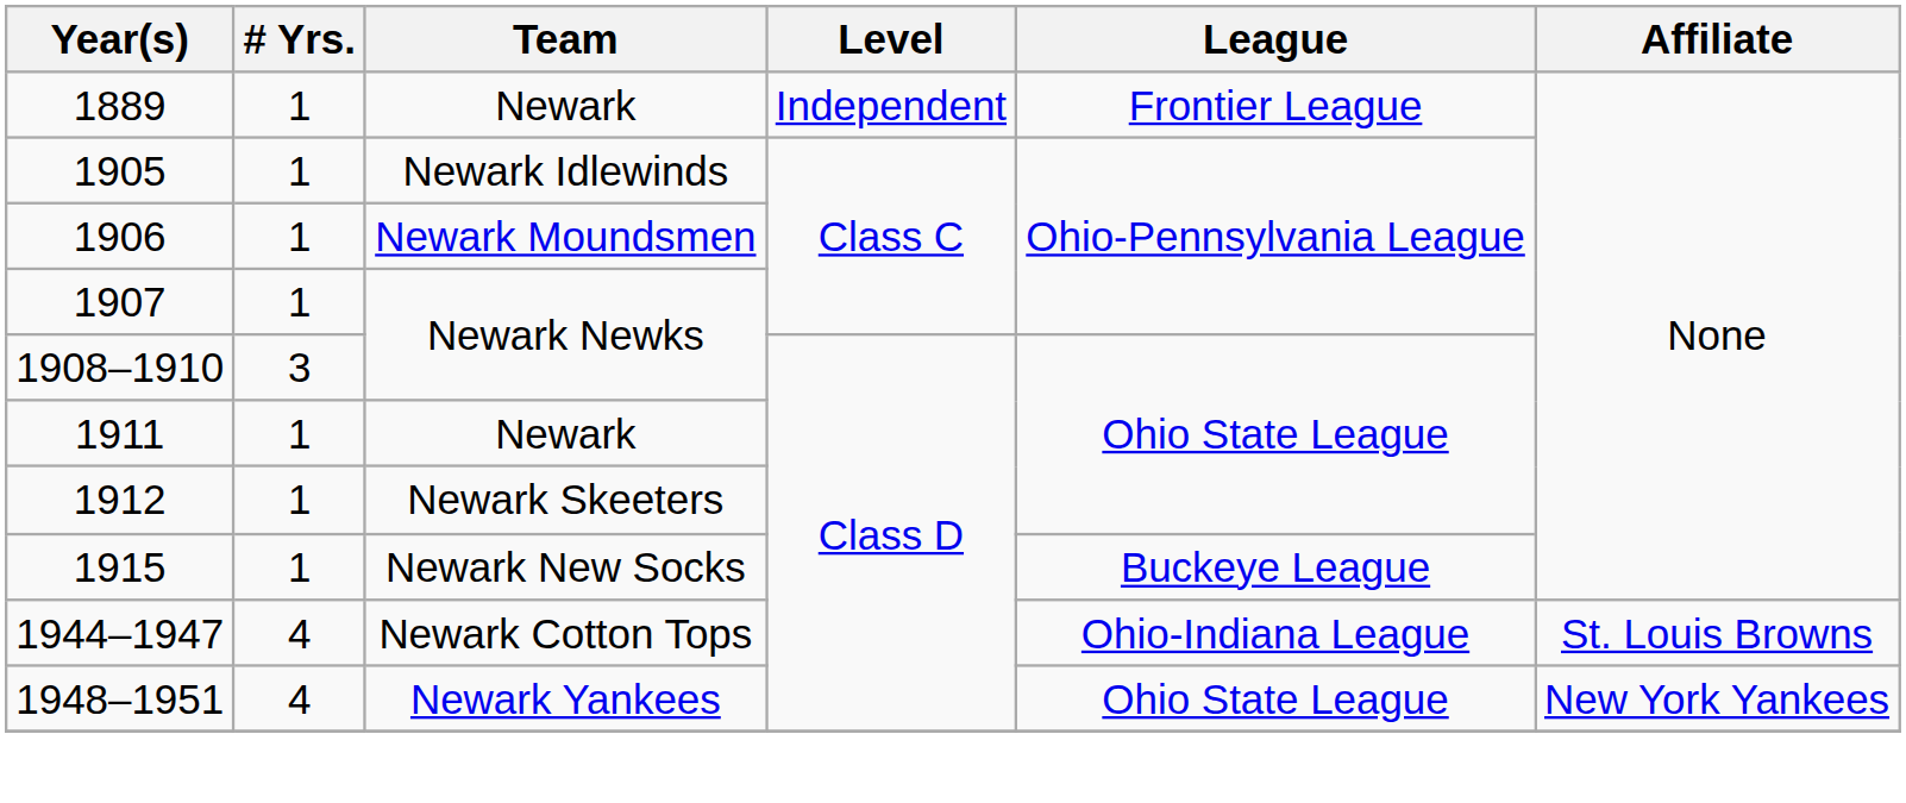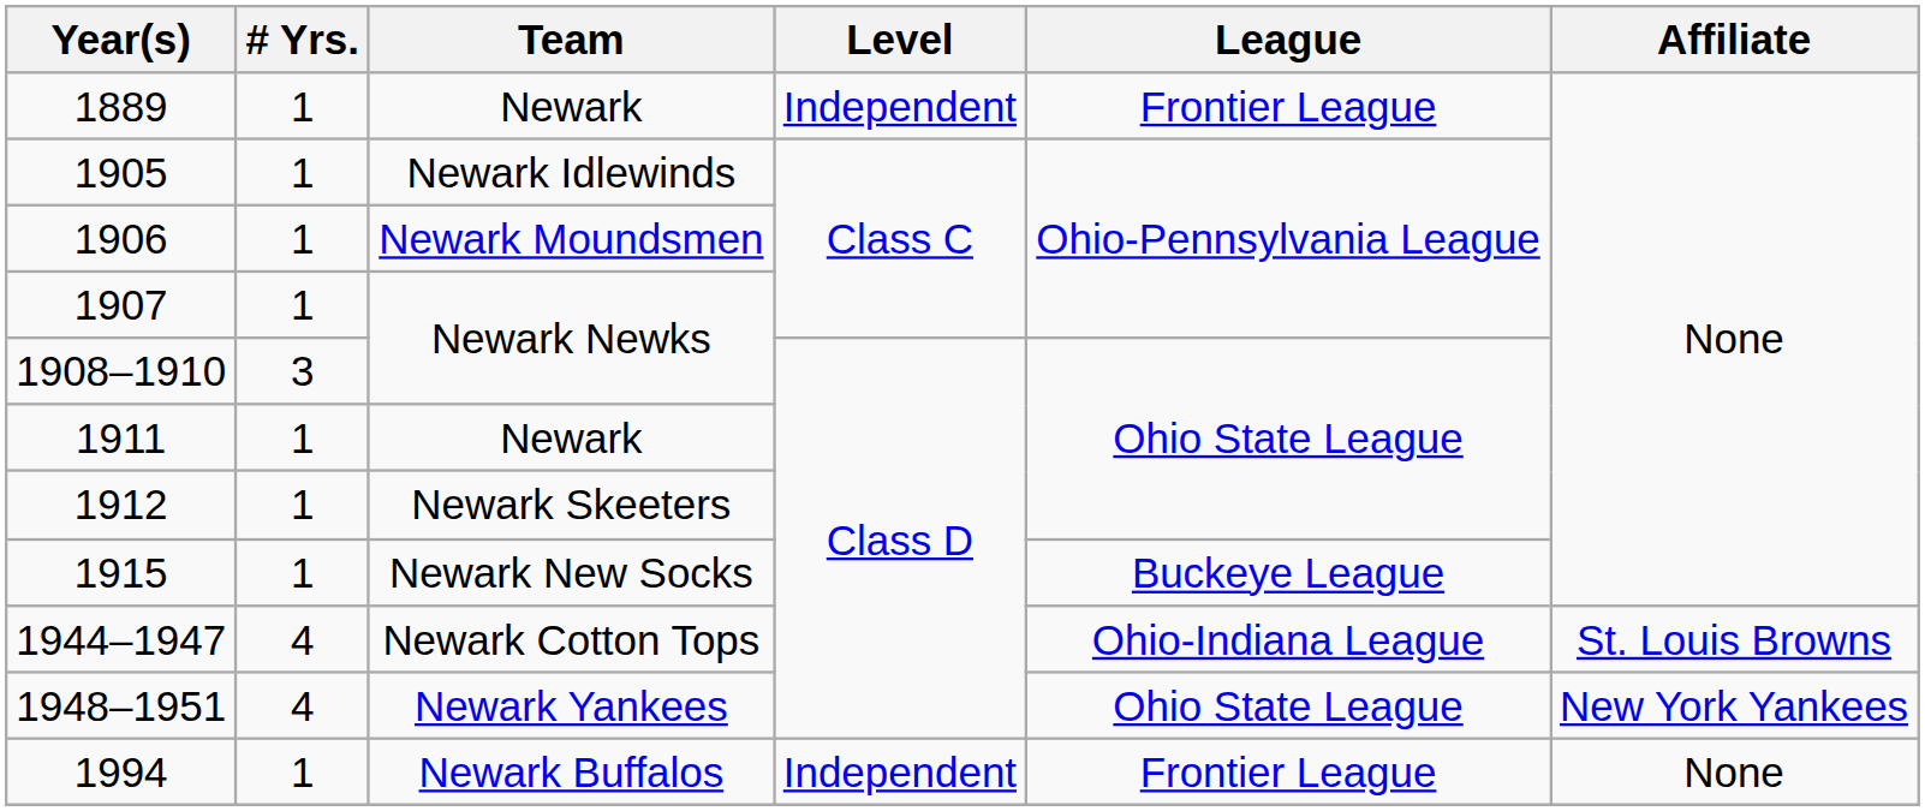 <table class="wikitable" style="text-align:center; font-size: 95%;">
 <tr>
 <th>Year(s)</th>
 <th># Yrs.</th>
 <th>Team</th>
 <th>Level</th>
 <th>League</th>
 <th>Affiliate</th>
 </tr>
 <tr>
 <td>1889</td>
 <td>1</td>
 <td>Newark</td>
 <td><a href='#'>Independent</a></td>
 <td><a href='#'>Frontier League</a></td>
 <td rowspan=8>None</td>
 </tr>
 <tr>
 <td>1905</td>
 <td>1</td>
 <td>Newark Idlewinds</td>
 <td rowspan=3><a href='#'>Class C</a></td>
 <td rowspan=3><a href='#'>Ohio-Pennsylvania League</a></td>
 </tr>
 <tr>
 <td>1906</td>
 <td>1</td>
 <td><a href='#'>Newark Moundsmen</a></td>
 </tr>
 <tr>
 <td>1907</td>
 <td>1</td>
 <td rowspan=2>Newark Newks</td>
 </tr>
 <tr>
 <td>1908–1910</td>
 <td>3</td>
 <td rowspan=6><a href='#'>Class D</a></td>
 <td rowspan=3><a href='#'>Ohio State League</a></td>
 </tr>
 <tr>
 <td>1911</td>
 <td>1</td>
 <td>Newark</td>
 </tr>
 <tr>
 <td>1912</td>
 <td>1</td>
 <td>Newark Skeeters</td>
 </tr>
 <tr>
 <td>1915</td>
 <td>1</td>
 <td>Newark New Socks</td>
 <td><a href='#'>Buckeye League</a></td>
 </tr>
 <tr>
 <td>1944–1947</td>
 <td>4</td>
 <td>Newark Cotton Tops</td>
 <td><a href='#'>Ohio-Indiana League</a></td>
 <td><a href='#'>St. Louis Browns</a></td>
 </tr>
 <tr>
 <td>1948–1951</td>
 <td>4</td>
 <td><a href='#'>Newark Yankees</a></td>
 <td><a href='#'>Ohio State League</a></td>
 <td><a href='#'>New York Yankees</a></td>
 </tr>
 <tr>
+<td>1994</td>
+<td>1</td>
+<td><a href='#'>Newark Buffalos</a></td>
+<td><a href='#'>Independent</a></td>
+<td><a href='#'>Frontier League</a></td>
+<td>None</td>
+</tr>
+<tr>
 </tr>
 </table>
